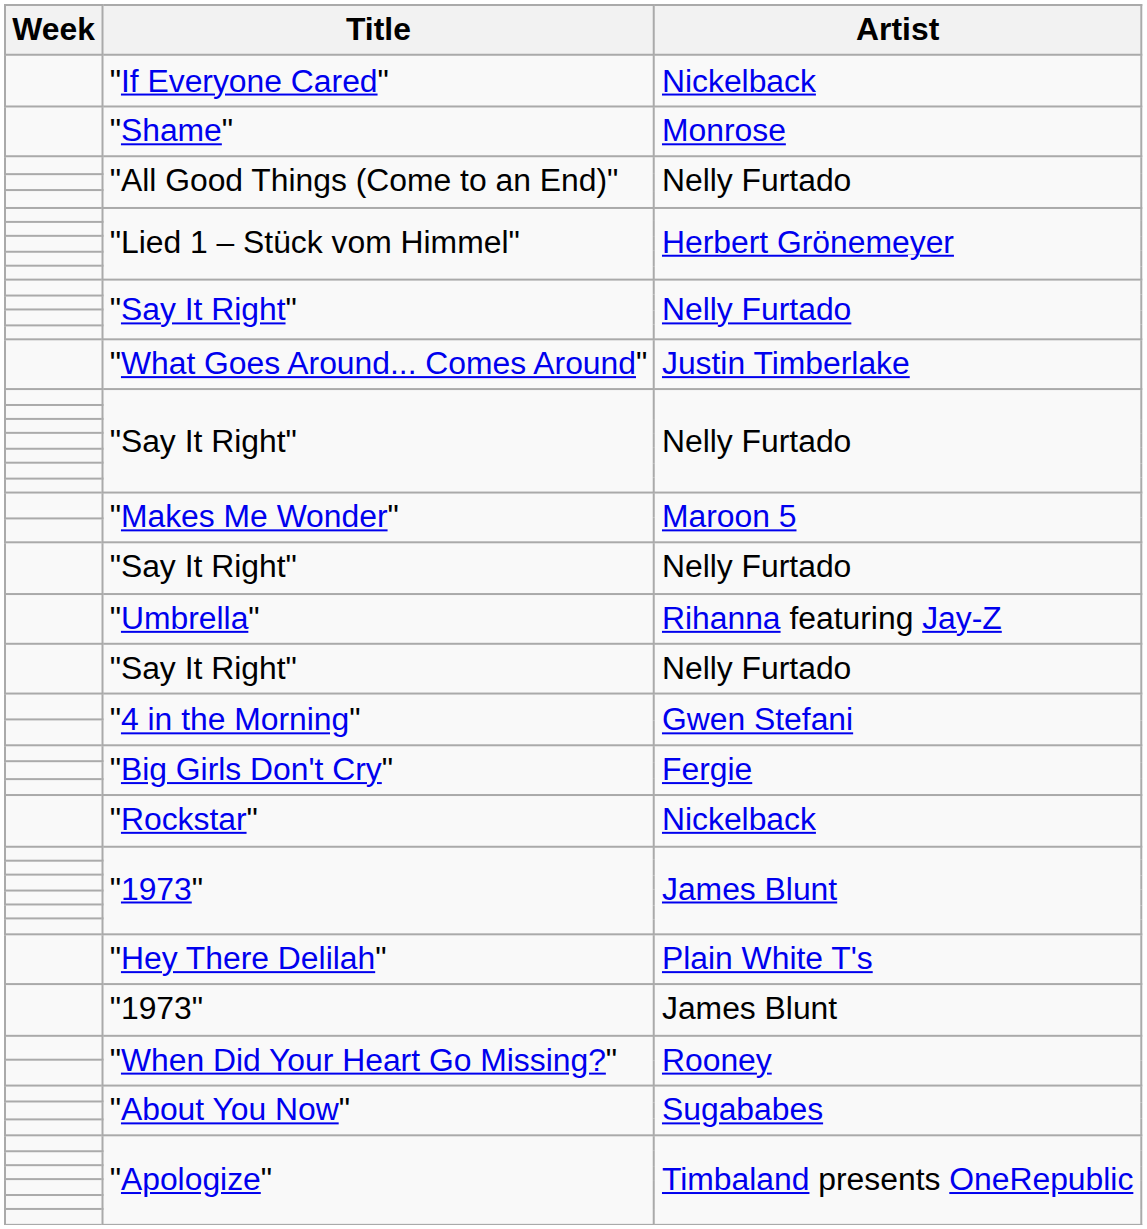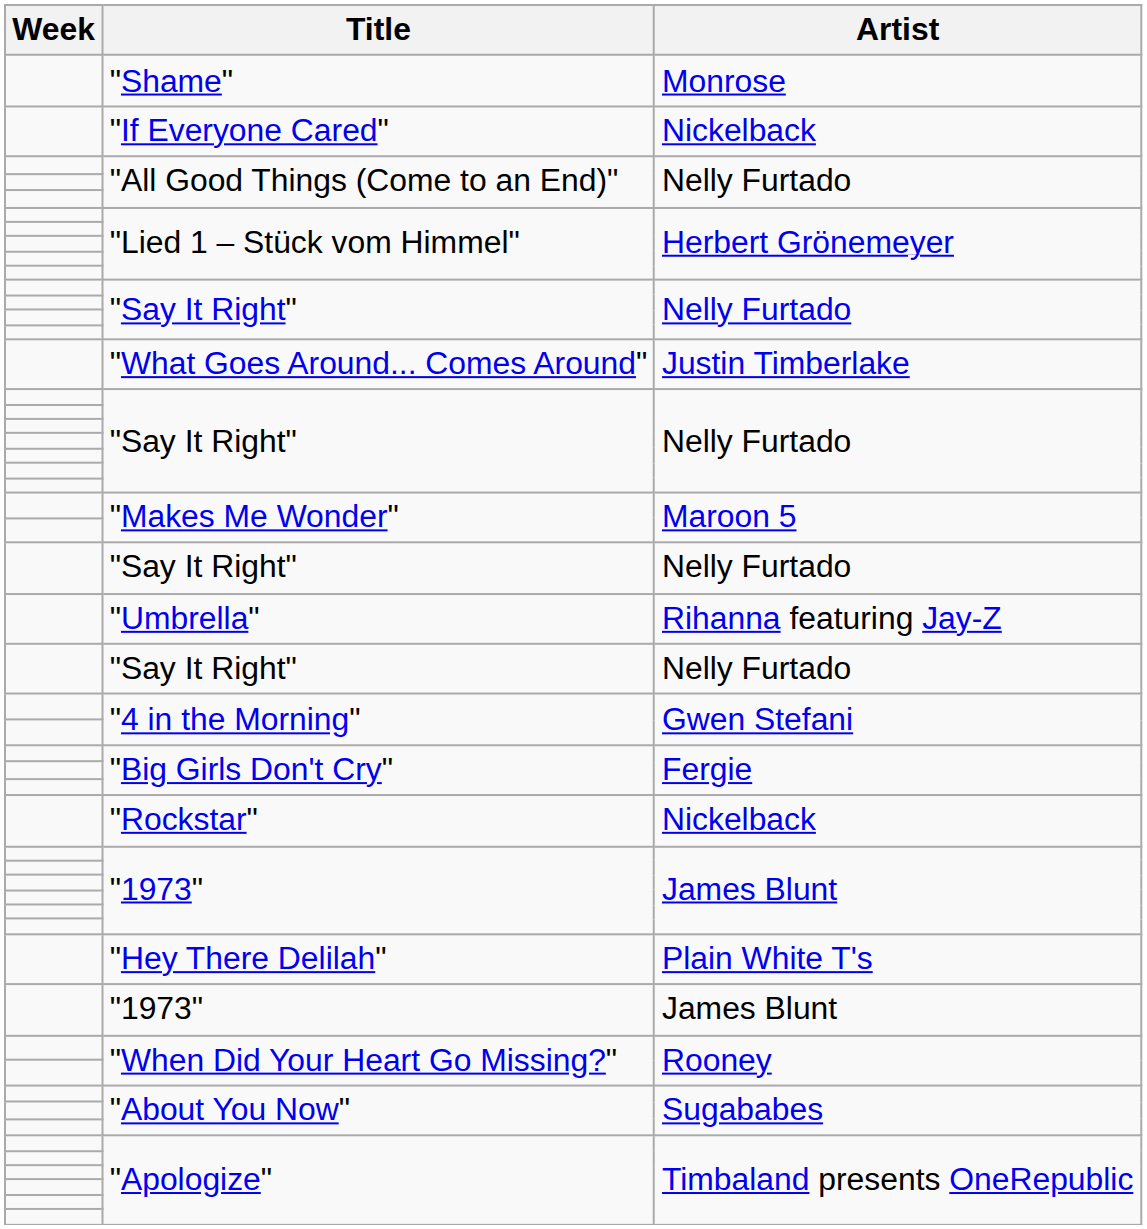 <table class="wikitable">
 <tr>
 <th>Week</th>
 <th>Title</th>
 <th>Artist</th>
 </tr>
 <tr>
 <td></td>
-<td>"<a href='#'>If Everyone Cared</a>"</td>
-<td><a href='#'>Nickelback</a></td>
+<td>"<a href='#'>Shame</a>"</td>
+<td><a href='#'>Monrose</a></td>
 </tr>
 <tr>
 <td></td>
-<td>"<a href='#'>Shame</a>"</td>
-<td><a href='#'>Monrose</a></td>
+<td>"<a href='#'>If Everyone Cared</a>"</td>
+<td><a href='#'>Nickelback</a></td>
 </tr>
 <tr>
 <td></td>
 <td rowspan="3">"All Good Things (Come to an End)"</td>
 <td rowspan="3">Nelly Furtado</td>
 </tr>
 <tr>
 <td></td>
 </tr>
 <tr>
 <td></td>
 </tr>
 <tr>
 <td></td>
 <td rowspan="5">"Lied 1 – Stück vom Himmel"</td>
 <td rowspan="5"><a href='#'>Herbert Grönemeyer</a></td>
 </tr>
 <tr>
 <td></td>
 </tr>
 <tr>
 <td></td>
 </tr>
 <tr>
 <td></td>
 </tr>
 <tr>
 <td></td>
 </tr>
 <tr>
 <td></td>
 <td rowspan="4">"<a href='#'>Say It Right</a>"</td>
 <td rowspan="4"><a href='#'>Nelly Furtado</a></td>
 </tr>
 <tr>
 <td></td>
 </tr>
 <tr>
 <td></td>
 </tr>
 <tr>
 <td></td>
 </tr>
 <tr>
 <td></td>
 <td>"<a href='#'>What Goes Around... Comes Around</a>"</td>
 <td><a href='#'>Justin Timberlake</a></td>
 </tr>
 <tr>
 <td></td>
 <td rowspan="7">"Say It Right"</td>
 <td rowspan="7">Nelly Furtado</td>
 </tr>
 <tr>
 <td></td>
 </tr>
 <tr>
 <td></td>
 </tr>
 <tr>
 <td></td>
 </tr>
 <tr>
 <td></td>
 </tr>
 <tr>
 <td></td>
 </tr>
 <tr>
 <td></td>
 </tr>
 <tr>
 <td></td>
 <td rowspan="2">"<a href='#'>Makes Me Wonder</a>"</td>
 <td rowspan="2"><a href='#'>Maroon 5</a></td>
 </tr>
 <tr>
 <td></td>
 </tr>
 <tr>
 <td></td>
 <td>"Say It Right"</td>
 <td>Nelly Furtado</td>
 </tr>
 <tr>
 <td></td>
 <td>"<a href='#'>Umbrella</a>"</td>
 <td><a href='#'>Rihanna</a> featuring <a href='#'>Jay-Z</a></td>
 </tr>
 <tr>
 <td></td>
 <td>"Say It Right"</td>
 <td>Nelly Furtado</td>
 </tr>
 <tr>
 <td></td>
 <td rowspan="2">"<a href='#'>4 in the Morning</a>"</td>
 <td rowspan="2"><a href='#'>Gwen Stefani</a></td>
 </tr>
 <tr>
 <td></td>
 </tr>
 <tr>
 <td></td>
 <td rowspan="3">"<a href='#'>Big Girls Don't Cry</a>"</td>
 <td rowspan="3"><a href='#'>Fergie</a></td>
 </tr>
 <tr>
 <td></td>
 </tr>
 <tr>
 <td></td>
 </tr>
 <tr>
 <td></td>
 <td>"<a href='#'>Rockstar</a>"</td>
 <td><a href='#'>Nickelback</a></td>
 </tr>
 <tr>
 <td></td>
 <td rowspan="6">"<a href='#'>1973</a>"</td>
 <td rowspan="6"><a href='#'>James Blunt</a></td>
 </tr>
 <tr>
 <td></td>
 </tr>
 <tr>
 <td></td>
 </tr>
 <tr>
 <td></td>
 </tr>
 <tr>
 <td></td>
 </tr>
 <tr>
 <td></td>
 </tr>
 <tr>
 <td></td>
 <td>"<a href='#'>Hey There Delilah</a>"</td>
 <td><a href='#'>Plain White T's</a></td>
 </tr>
 <tr>
 <td></td>
 <td>"1973"</td>
 <td>James Blunt</td>
 </tr>
 <tr>
 <td></td>
 <td rowspan="2">"<a href='#'>When Did Your Heart Go Missing?</a>"</td>
 <td rowspan="2"><a href='#'>Rooney</a></td>
 </tr>
 <tr>
 <td></td>
 </tr>
 <tr>
 <td></td>
 <td rowspan="3">"<a href='#'>About You Now</a>"</td>
 <td rowspan="3"><a href='#'>Sugababes</a></td>
 </tr>
 <tr>
 <td></td>
 </tr>
 <tr>
 <td></td>
 </tr>
 <tr>
 <td></td>
 <td rowspan="6">"<a href='#'>Apologize</a>"</td>
 <td rowspan="6"><a href='#'>Timbaland</a> presents <a href='#'>OneRepublic</a></td>
 </tr>
 <tr>
 <td></td>
 </tr>
 <tr>
 <td></td>
 </tr>
 <tr>
 <td></td>
 </tr>
 <tr>
 <td></td>
 </tr>
 <tr>
 <td></td>
 </tr>
 </table>
